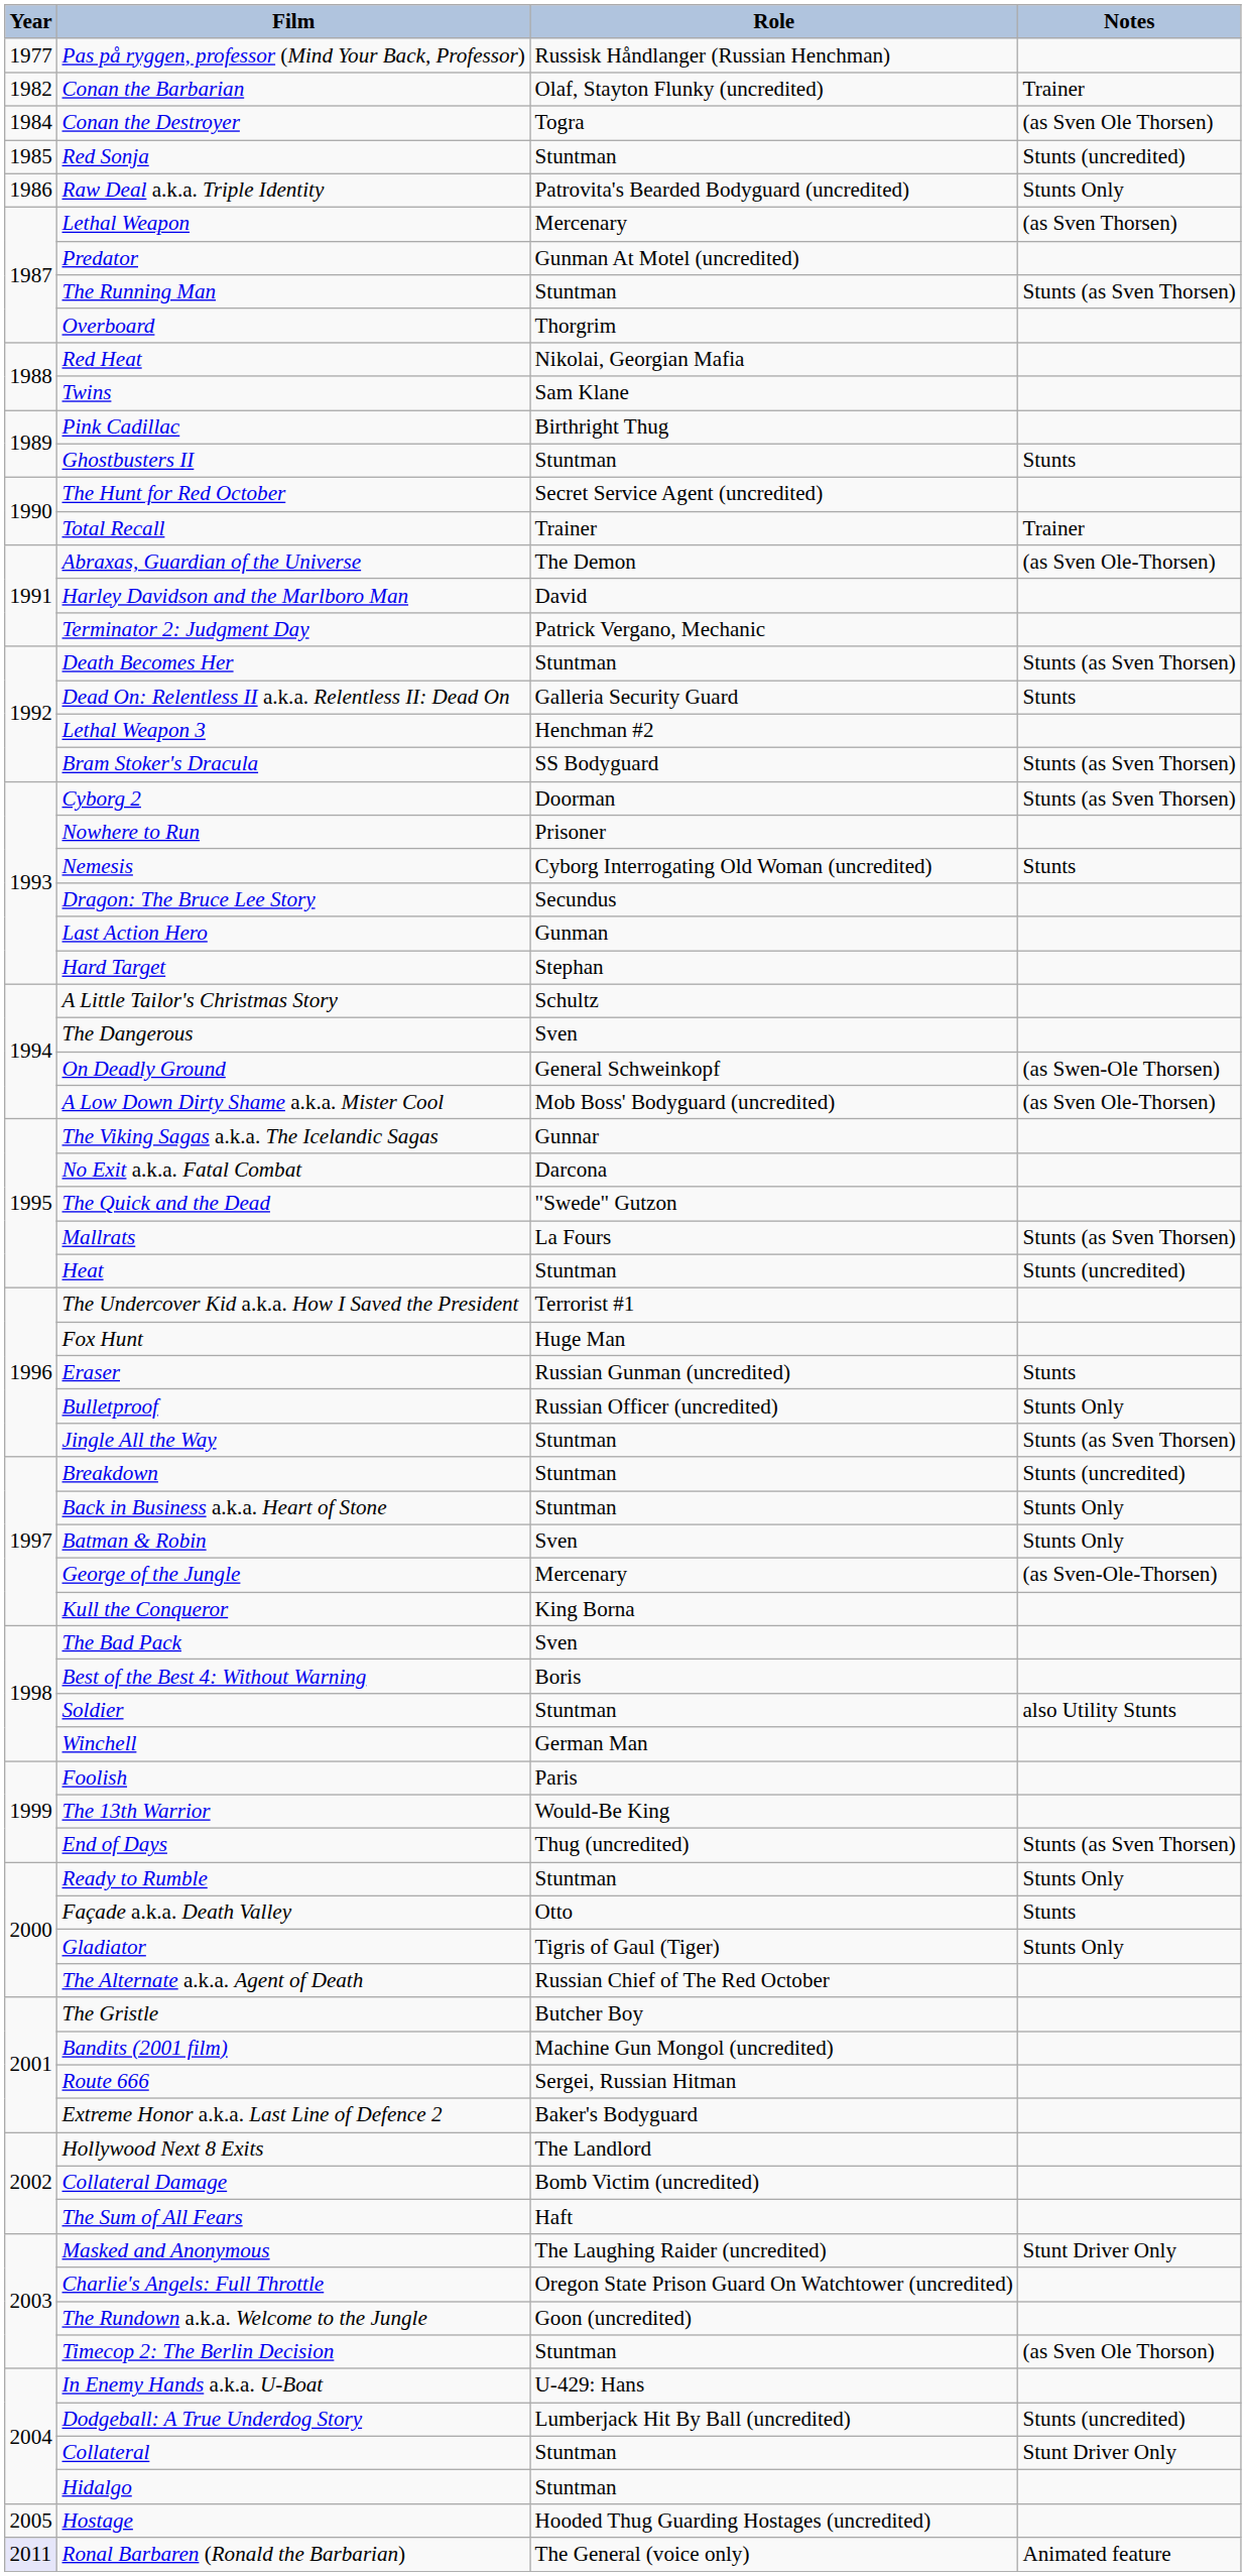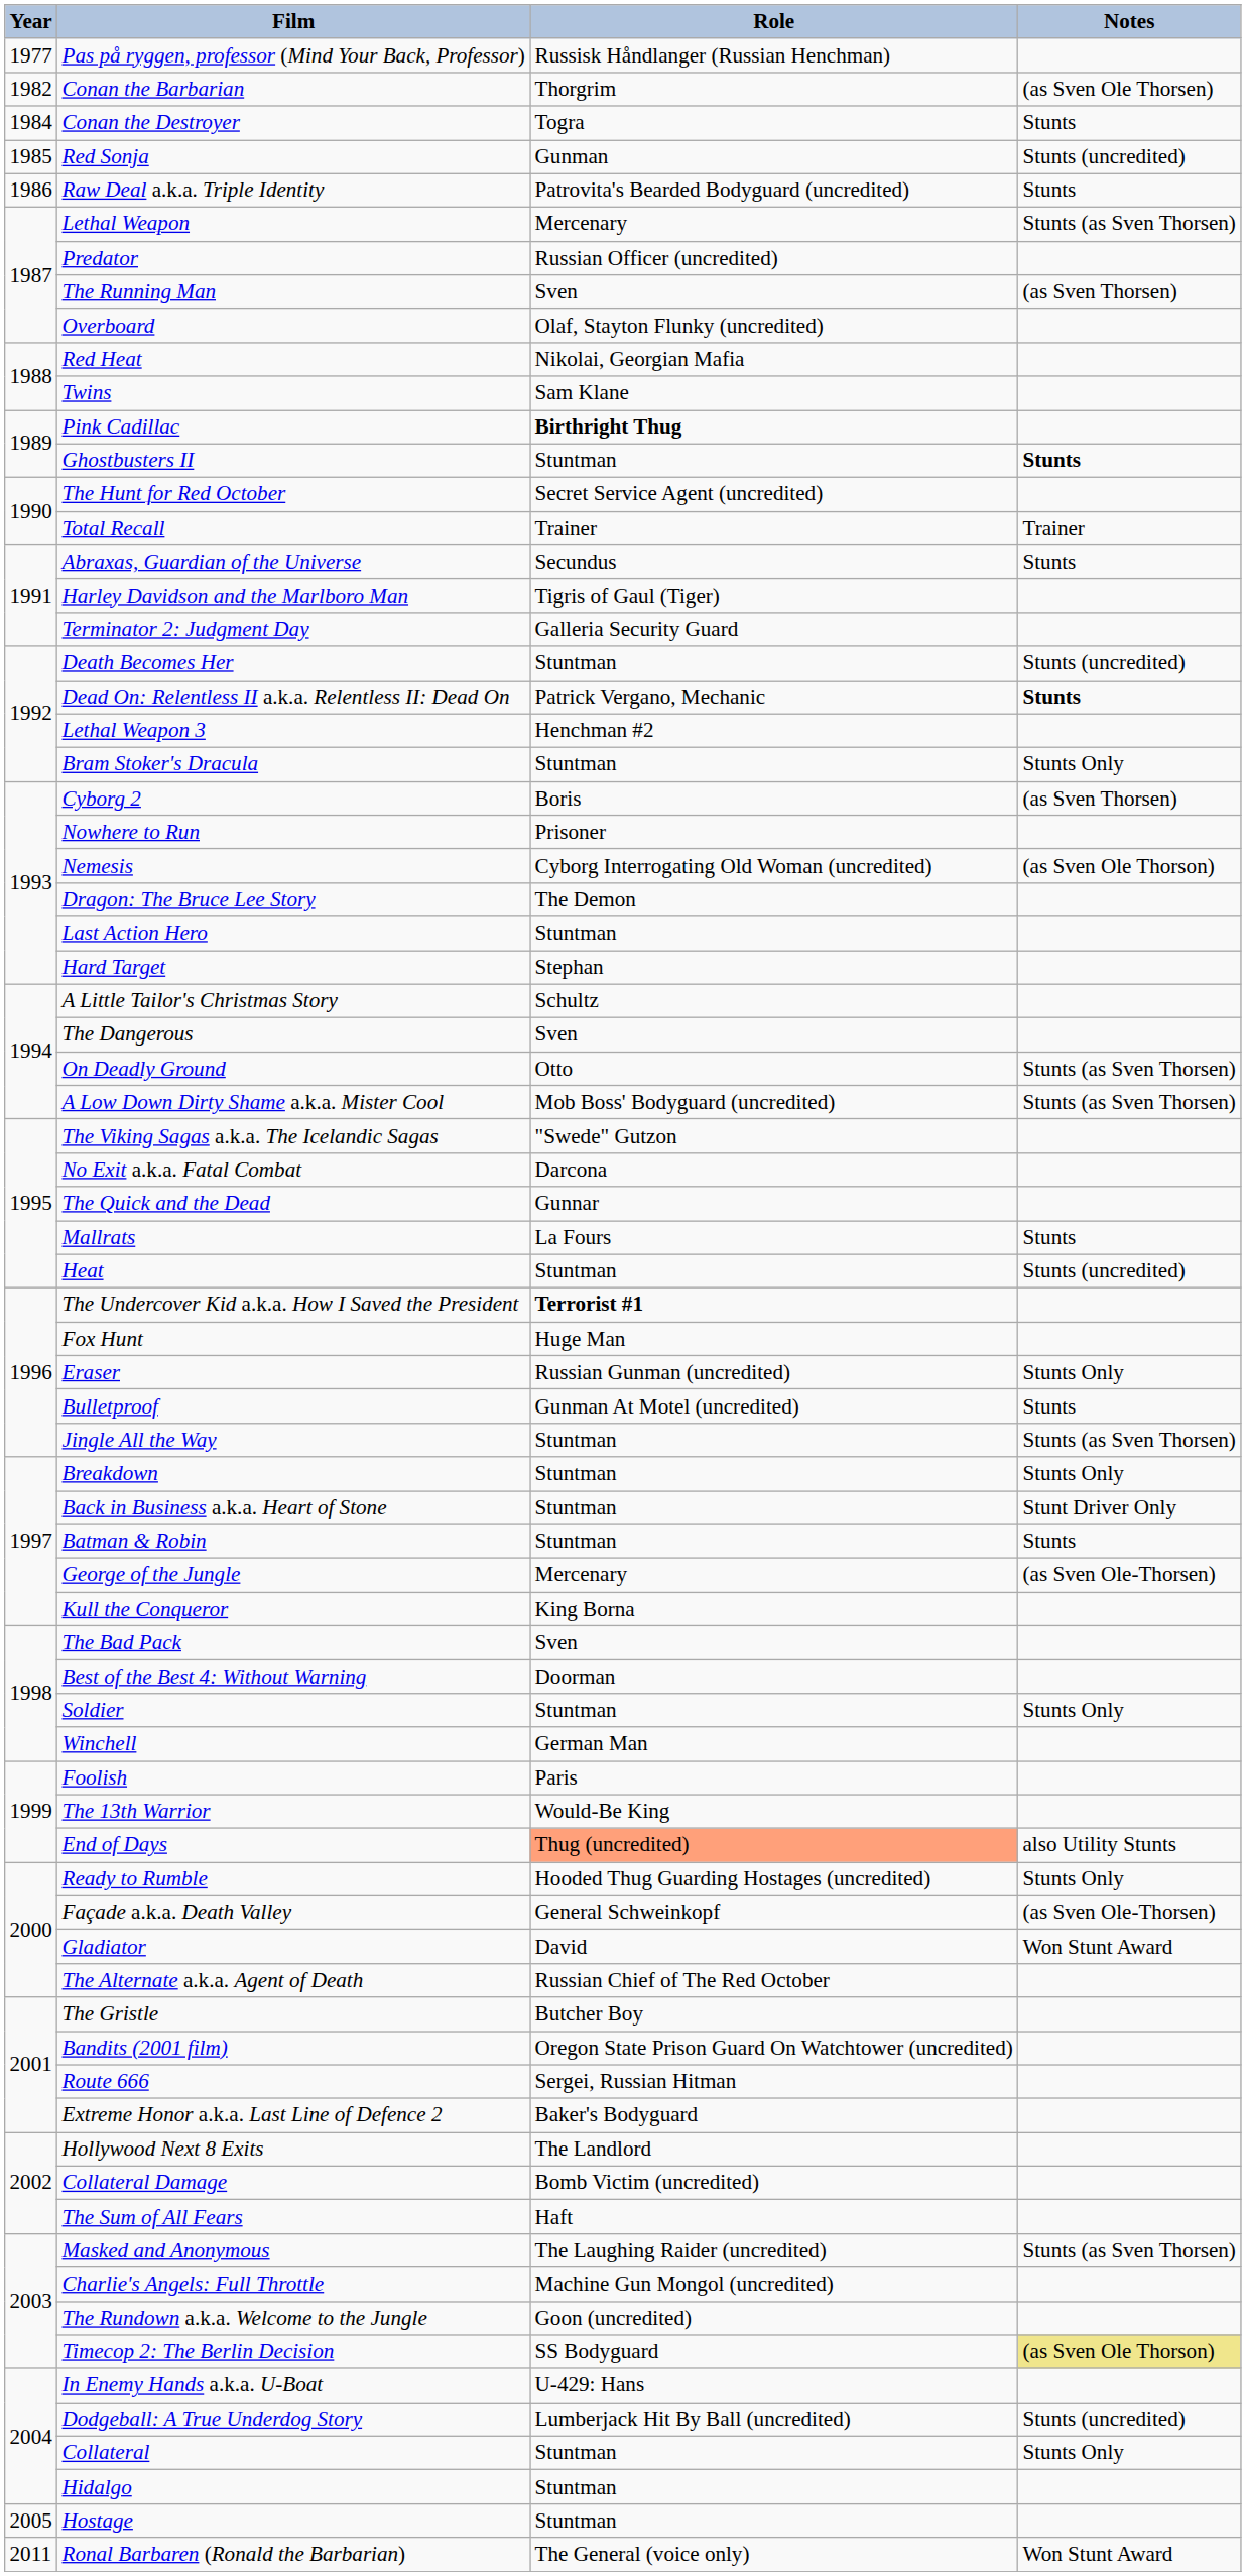 <table class="wikitable">
 <tr>
 <th style="background:#B0C4DE;">Year</th>
 <th style="background:#B0C4DE;">Film</th>
 <th style="background:#B0C4DE;">Role</th>
 <th style="background:#B0C4DE;">Notes</th>
 </tr>
 <tr>
 <td>1977</td>
 <td><em><a href='#'>Pas på ryggen, professor</a></em> (<em>Mind Your Back, Professor</em>)</td>
 <td>Russisk Håndlanger (Russian Henchman)</td>
 <td></td>
 </tr>
 <tr>
 <td>1982</td>
 <td><em><a href='#'>Conan the Barbarian</a></em></td>
-<td>Olaf, Stayton Flunky (uncredited)</td>
-<td>Trainer</td>
+<td>Thorgrim</td>
+<td>(as Sven Ole Thorsen)</td>
 </tr>
 <tr>
 <td>1984</td>
 <td><em><a href='#'>Conan the Destroyer</a></em></td>
 <td>Togra</td>
-<td>(as Sven Ole Thorsen)</td>
+<td>Stunts</td>
 </tr>
 <tr>
 <td>1985</td>
 <td><em><a href='#'>Red Sonja</a></em></td>
-<td>Stuntman</td>
+<td>Gunman</td>
 <td>Stunts (uncredited)</td>
 </tr>
 <tr>
 <td>1986</td>
 <td><em><a href='#'>Raw Deal</a></em> a.k.a. <em>Triple Identity</em></td>
 <td>Patrovita's Bearded Bodyguard (uncredited)</td>
-<td>Stunts Only</td>
+<td>Stunts</td>
 </tr>
 <tr>
 <td rowspan="4">1987</td>
 <td><em><a href='#'>Lethal Weapon</a></em></td>
 <td>Mercenary</td>
-<td>(as Sven Thorsen)</td>
+<td>Stunts (as Sven Thorsen)</td>
 </tr>
 <tr>
 <td><em><a href='#'>Predator</a></em></td>
-<td>Gunman At Motel (uncredited)</td>
+<td>Russian Officer (uncredited)</td>
 <td></td>
 </tr>
 <tr>
 <td><em><a href='#'>The Running Man</a></em></td>
-<td>Stuntman</td>
-<td>Stunts (as Sven Thorsen)</td>
+<td>Sven</td>
+<td>(as Sven Thorsen)</td>
 </tr>
 <tr>
 <td><em><a href='#'>Overboard</a></em></td>
-<td>Thorgrim</td>
+<td>Olaf, Stayton Flunky (uncredited)</td>
 <td></td>
 </tr>
 <tr>
 <td rowspan="2">1988</td>
 <td><em><a href='#'>Red Heat</a></em></td>
 <td>Nikolai, Georgian Mafia</td>
 <td></td>
 </tr>
 <tr>
 <td><em><a href='#'>Twins</a></em></td>
 <td>Sam Klane</td>
 <td></td>
 </tr>
 <tr>
 <td rowspan="2">1989</td>
 <td><em><a href='#'>Pink Cadillac</a></em></td>
-<td>Birthright Thug</td>
+<td><strong>Birthright Thug</strong></td>
 <td></td>
 </tr>
 <tr>
 <td><em><a href='#'>Ghostbusters II</a></em></td>
 <td>Stuntman</td>
-<td>Stunts</td>
+<td><strong>Stunts</strong></td>
 </tr>
 <tr>
 <td rowspan="2">1990</td>
 <td><em><a href='#'>The Hunt for Red October</a></em></td>
 <td>Secret Service Agent (uncredited)</td>
 <td></td>
 </tr>
 <tr>
 <td><em><a href='#'>Total Recall</a></em></td>
 <td>Trainer</td>
 <td>Trainer</td>
 </tr>
 <tr>
 <td rowspan="3">1991</td>
 <td><em><a href='#'>Abraxas, Guardian of the Universe</a></em></td>
-<td>The Demon</td>
-<td>(as Sven Ole-Thorsen)</td>
+<td>Secundus</td>
+<td>Stunts</td>
 </tr>
 <tr>
 <td><em><a href='#'>Harley Davidson and the Marlboro Man</a></em></td>
-<td>David</td>
+<td>Tigris of Gaul (Tiger)</td>
 <td></td>
 </tr>
 <tr>
 <td><em><a href='#'>Terminator 2: Judgment Day</a></em></td>
-<td>Patrick Vergano, Mechanic</td>
+<td>Galleria Security Guard</td>
 <td></td>
 </tr>
 <tr>
 <td rowspan="4">1992</td>
 <td><em><a href='#'>Death Becomes Her</a></em></td>
 <td>Stuntman</td>
-<td>Stunts (as Sven Thorsen)</td>
+<td>Stunts (uncredited)</td>
 </tr>
 <tr>
 <td><em><a href='#'>Dead On: Relentless II</a></em> a.k.a. <em>Relentless II: Dead On</em></td>
-<td>Galleria Security Guard</td>
-<td>Stunts</td>
+<td>Patrick Vergano, Mechanic</td>
+<td><strong>Stunts</strong></td>
 </tr>
 <tr>
 <td><em><a href='#'>Lethal Weapon 3</a></em></td>
 <td>Henchman #2</td>
 <td></td>
 </tr>
 <tr>
 <td><em><a href='#'>Bram Stoker's Dracula</a></em></td>
-<td>SS Bodyguard</td>
-<td>Stunts (as Sven Thorsen)</td>
+<td>Stuntman</td>
+<td>Stunts Only</td>
 </tr>
 <tr>
 <td rowspan="6">1993</td>
 <td><em><a href='#'>Cyborg 2</a></em></td>
-<td>Doorman</td>
-<td>Stunts (as Sven Thorsen)</td>
+<td>Boris</td>
+<td>(as Sven Thorsen)</td>
 </tr>
 <tr>
 <td><em><a href='#'>Nowhere to Run</a></em></td>
 <td>Prisoner</td>
 <td></td>
 </tr>
 <tr>
 <td><em><a href='#'>Nemesis</a></em></td>
 <td>Cyborg Interrogating Old Woman (uncredited)</td>
-<td>Stunts</td>
+<td>(as Sven Ole Thorson)</td>
 </tr>
 <tr>
 <td><em><a href='#'>Dragon: The Bruce Lee Story</a></em></td>
-<td>Secundus</td>
+<td>The Demon</td>
 <td></td>
 </tr>
 <tr>
 <td><em><a href='#'>Last Action Hero</a></em></td>
-<td>Gunman</td>
+<td>Stuntman</td>
 <td></td>
 </tr>
 <tr>
 <td><em><a href='#'>Hard Target</a></em></td>
 <td>Stephan</td>
 <td></td>
 </tr>
 <tr>
 <td rowspan="4">1994</td>
 <td><em>A Little Tailor's Christmas Story</em></td>
 <td>Schultz</td>
 <td></td>
 </tr>
 <tr>
 <td><em>The Dangerous</em></td>
 <td>Sven</td>
 <td></td>
 </tr>
 <tr>
 <td><em><a href='#'>On Deadly Ground</a></em></td>
-<td>General Schweinkopf</td>
-<td>(as Swen-Ole Thorsen)</td>
+<td>Otto</td>
+<td>Stunts (as Sven Thorsen)</td>
 </tr>
 <tr>
 <td><em><a href='#'>A Low Down Dirty Shame</a></em> a.k.a. <em>Mister Cool</em></td>
 <td>Mob Boss' Bodyguard (uncredited)</td>
-<td>(as Sven Ole-Thorsen)</td>
+<td>Stunts (as Sven Thorsen)</td>
 </tr>
 <tr>
 <td rowspan="5">1995</td>
 <td><em><a href='#'>The Viking Sagas</a></em> a.k.a. <em>The Icelandic Sagas</em></td>
-<td>Gunnar</td>
+<td>"Swede" Gutzon</td>
 <td></td>
 </tr>
 <tr>
 <td><em><a href='#'>No Exit</a></em> a.k.a. <em>Fatal Combat</em></td>
 <td>Darcona</td>
 <td></td>
 </tr>
 <tr>
 <td><em><a href='#'>The Quick and the Dead</a></em></td>
-<td>"Swede" Gutzon</td>
+<td>Gunnar</td>
 <td></td>
 </tr>
 <tr>
 <td><em><a href='#'>Mallrats</a></em></td>
 <td>La Fours</td>
-<td>Stunts (as Sven Thorsen)</td>
+<td>Stunts</td>
 </tr>
 <tr>
 <td><em><a href='#'>Heat</a></em></td>
 <td>Stuntman</td>
 <td>Stunts (uncredited)</td>
 </tr>
 <tr>
 <td rowspan="5">1996</td>
 <td><em>The Undercover Kid</em> a.k.a. <em>How I Saved the President</em></td>
-<td>Terrorist #1</td>
+<td><strong>Terrorist #1</strong></td>
 <td></td>
 </tr>
 <tr>
 <td><em>Fox Hunt</em></td>
 <td>Huge Man</td>
 <td></td>
 </tr>
 <tr>
 <td><em><a href='#'>Eraser</a></em></td>
 <td>Russian Gunman (uncredited)</td>
-<td>Stunts</td>
+<td>Stunts Only</td>
 </tr>
 <tr>
 <td><em><a href='#'>Bulletproof</a></em></td>
-<td>Russian Officer (uncredited)</td>
-<td>Stunts Only</td>
+<td>Gunman At Motel (uncredited)</td>
+<td>Stunts</td>
 </tr>
 <tr>
 <td><em><a href='#'>Jingle All the Way</a></em></td>
 <td>Stuntman</td>
 <td>Stunts (as Sven Thorsen)</td>
 </tr>
 <tr>
 <td rowspan="5">1997</td>
 <td><em><a href='#'>Breakdown</a></em></td>
 <td>Stuntman</td>
-<td>Stunts (uncredited)</td>
+<td>Stunts Only</td>
 </tr>
 <tr>
 <td><em><a href='#'>Back in Business</a></em> a.k.a. <em>Heart of Stone</em></td>
 <td>Stuntman</td>
-<td>Stunts Only</td>
+<td>Stunt Driver Only</td>
 </tr>
 <tr>
 <td><em><a href='#'>Batman & Robin</a></em></td>
-<td>Sven</td>
-<td>Stunts Only</td>
+<td>Stuntman</td>
+<td>Stunts</td>
 </tr>
 <tr>
 <td><em><a href='#'>George of the Jungle</a></em></td>
 <td>Mercenary</td>
-<td>(as Sven-Ole-Thorsen)</td>
+<td>(as Sven Ole-Thorsen)</td>
 </tr>
 <tr>
 <td><em><a href='#'>Kull the Conqueror</a></em></td>
 <td>King Borna</td>
 <td></td>
 </tr>
 <tr>
 <td rowspan="4">1998</td>
 <td><em><a href='#'>The Bad Pack</a></em></td>
 <td>Sven</td>
 <td></td>
 </tr>
 <tr>
 <td><em><a href='#'>Best of the Best 4: Without Warning</a></em></td>
-<td>Boris</td>
+<td>Doorman</td>
 <td></td>
 </tr>
 <tr>
 <td><em><a href='#'>Soldier</a></em></td>
 <td>Stuntman</td>
-<td>also Utility Stunts</td>
+<td>Stunts Only</td>
 </tr>
 <tr>
 <td><em><a href='#'>Winchell</a></em></td>
 <td>German Man</td>
 <td></td>
 </tr>
 <tr>
 <td rowspan="3">1999</td>
 <td><em><a href='#'>Foolish</a></em></td>
 <td>Paris</td>
 <td></td>
 </tr>
 <tr>
 <td><em><a href='#'>The 13th Warrior</a></em></td>
 <td>Would-Be King</td>
 <td></td>
 </tr>
 <tr>
 <td><em><a href='#'>End of Days</a></em></td>
-<td>Thug (uncredited)</td>
-<td>Stunts (as Sven Thorsen)</td>
+<td style="background: lightsalmon;">Thug (uncredited)</td>
+<td>also Utility Stunts</td>
 </tr>
 <tr>
 <td rowspan="4">2000</td>
 <td><em><a href='#'>Ready to Rumble</a></em></td>
-<td>Stuntman</td>
+<td>Hooded Thug Guarding Hostages (uncredited)</td>
 <td>Stunts Only</td>
 </tr>
 <tr>
 <td><em>Façade</em> a.k.a. <em>Death Valley</em></td>
-<td>Otto</td>
-<td>Stunts</td>
+<td>General Schweinkopf</td>
+<td>(as Sven Ole-Thorsen)</td>
 </tr>
 <tr>
 <td><em><a href='#'>Gladiator</a></em></td>
-<td>Tigris of Gaul (Tiger)</td>
-<td>Stunts Only</td>
+<td>David</td>
+<td>Won Stunt Award</td>
 </tr>
 <tr>
 <td><em><a href='#'>The Alternate</a></em> a.k.a. <em>Agent of Death</em></td>
 <td>Russian Chief of The Red October</td>
 <td></td>
 </tr>
 <tr>
 <td rowspan="4">2001</td>
 <td><em>The Gristle</em></td>
 <td>Butcher Boy</td>
 <td></td>
 </tr>
 <tr>
 <td><em><a href='#'>Bandits (2001 film)</a></em></td>
-<td>Machine Gun Mongol (uncredited)</td>
+<td>Oregon State Prison Guard On Watchtower (uncredited)</td>
 <td></td>
 </tr>
 <tr>
 <td><em><a href='#'>Route 666</a></em></td>
 <td>Sergei, Russian Hitman</td>
 <td></td>
 </tr>
 <tr>
 <td><em>Extreme Honor</em> a.k.a. <em>Last Line of Defence 2</em></td>
 <td>Baker's Bodyguard</td>
 <td></td>
 </tr>
 <tr>
 <td rowspan="3">2002</td>
 <td><em>Hollywood Next 8 Exits</em></td>
 <td>The Landlord</td>
 <td></td>
 </tr>
 <tr>
 <td><em><a href='#'>Collateral Damage</a></em></td>
 <td>Bomb Victim (uncredited)</td>
 <td></td>
 </tr>
 <tr>
 <td><em><a href='#'>The Sum of All Fears</a></em></td>
 <td>Haft</td>
 <td></td>
 </tr>
 <tr>
 <td rowspan="4">2003</td>
 <td><em><a href='#'>Masked and Anonymous</a></em></td>
 <td>The Laughing Raider (uncredited)</td>
-<td>Stunt Driver Only</td>
+<td>Stunts (as Sven Thorsen)</td>
 </tr>
 <tr>
 <td><em><a href='#'>Charlie's Angels: Full Throttle</a></em></td>
-<td>Oregon State Prison Guard On Watchtower (uncredited)</td>
+<td>Machine Gun Mongol (uncredited)</td>
 <td></td>
 </tr>
 <tr>
 <td><em><a href='#'>The Rundown</a></em> a.k.a. <em>Welcome to the Jungle</em></td>
 <td>Goon (uncredited)</td>
 <td></td>
 </tr>
 <tr>
 <td><em><a href='#'>Timecop 2: The Berlin Decision</a></em></td>
-<td>Stuntman</td>
-<td>(as Sven Ole Thorson)</td>
+<td>SS Bodyguard</td>
+<td style="background: khaki;">(as Sven Ole Thorson)</td>
 </tr>
 <tr>
 <td rowspan="4">2004</td>
 <td><em><a href='#'>In Enemy Hands</a></em> a.k.a. <em>U-Boat</em></td>
 <td>U-429: Hans</td>
 <td></td>
 </tr>
 <tr>
 <td><em><a href='#'>Dodgeball: A True Underdog Story</a></em></td>
 <td>Lumberjack Hit By Ball (uncredited)</td>
 <td>Stunts (uncredited)</td>
 </tr>
 <tr>
 <td><em><a href='#'>Collateral</a></em></td>
 <td>Stuntman</td>
-<td>Stunt Driver Only</td>
+<td>Stunts Only</td>
 </tr>
 <tr>
 <td><em><a href='#'>Hidalgo</a></em></td>
 <td>Stuntman</td>
 <td></td>
 </tr>
 <tr>
 <td>2005</td>
 <td><em><a href='#'>Hostage</a></em></td>
-<td>Hooded Thug Guarding Hostages (uncredited)</td>
+<td>Stuntman</td>
 <td></td>
 </tr>
 <tr>
-<td style="background: lavender;">2011</td>
+<td>2011</td>
 <td><em><a href='#'>Ronal Barbaren</a></em> (<em>Ronald the Barbarian</em>)</td>
 <td>The General (voice only)</td>
-<td>Animated feature</td>
+<td>Won Stunt Award</td>
 </tr>
 <tr>
 </tr>
 </table>
